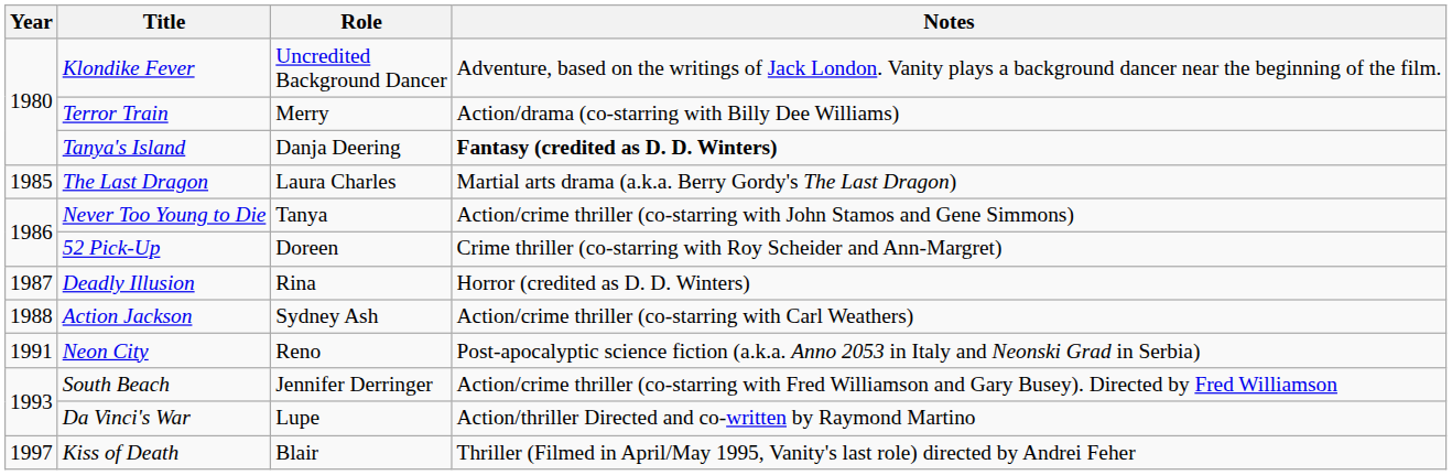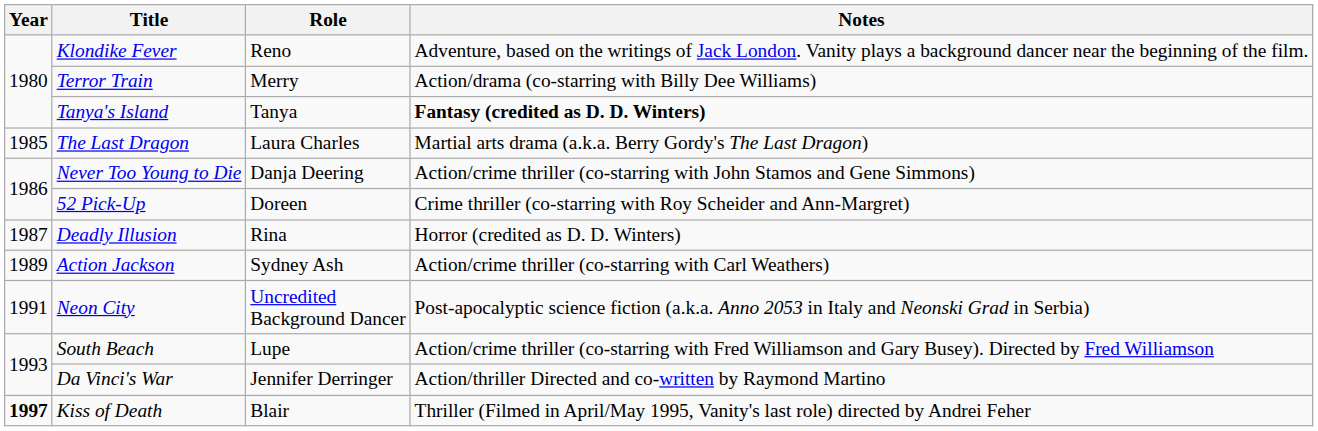 <table class="wikitable sortable">
 <tr>
 <th>Year</th>
 <th>Title</th>
 <th>Role</th>
 <th class="unsortable">Notes</th>
 </tr>
 <tr>
 <td rowspan="3">1980</td>
 <td><em><a href='#'>Klondike Fever</a></em></td>
-<td><a href='#'>Uncredited</a><br>Background Dancer</td>
+<td>Reno</td>
 <td>Adventure, based on the writings of <a href='#'>Jack London</a>. Vanity plays a background dancer near the beginning of the film.</td>
 </tr>
 <tr>
 <td><em><a href='#'>Terror Train</a></em></td>
 <td>Merry</td>
 <td>Action/drama (co-starring with Billy Dee Williams)</td>
 </tr>
 <tr>
 <td><em><a href='#'>Tanya's Island</a></em></td>
-<td>Danja Deering</td>
+<td>Tanya</td>
 <td><strong>Fantasy (credited as D. D. Winters)</strong></td>
 </tr>
 <tr>
 <td>1985</td>
 <td data-sort-value="Last Dragon, The"><em><a href='#'>The Last Dragon</a></em></td>
 <td>Laura Charles</td>
 <td>Martial arts drama (a.k.a. Berry Gordy's <em>The Last Dragon</em>)</td>
 </tr>
 <tr>
 <td rowspan="2">1986</td>
 <td><em><a href='#'>Never Too Young to Die</a></em></td>
-<td>Tanya</td>
+<td>Danja Deering</td>
 <td>Action/crime thriller (co-starring with John Stamos and Gene Simmons)</td>
 </tr>
 <tr>
 <td><em><a href='#'>52 Pick-Up</a></em></td>
 <td>Doreen</td>
 <td>Crime thriller (co-starring with Roy Scheider and Ann-Margret)</td>
 </tr>
 <tr>
 <td>1987</td>
 <td><em><a href='#'>Deadly Illusion</a></em></td>
 <td>Rina</td>
 <td>Horror (credited as D. D. Winters)</td>
 </tr>
 <tr>
-<td>1988</td>
+<td>1989</td>
 <td><em><a href='#'>Action Jackson</a></em></td>
 <td>Sydney Ash</td>
 <td>Action/crime thriller (co-starring with Carl Weathers)</td>
 </tr>
 <tr>
 <td>1991</td>
 <td><em><a href='#'>Neon City</a></em></td>
-<td>Reno</td>
+<td><a href='#'>Uncredited</a><br>Background Dancer</td>
 <td>Post-apocalyptic science fiction (a.k.a. <em>Anno 2053</em> in Italy and <em>Neonski Grad</em> in Serbia)</td>
 </tr>
 <tr>
 <td rowspan="2">1993</td>
 <td><em>South Beach</em></td>
-<td>Jennifer Derringer</td>
+<td>Lupe</td>
 <td>Action/crime thriller (co-starring with Fred Williamson and Gary Busey). Directed by <a href='#'>Fred Williamson</a></td>
 </tr>
 <tr>
 <td><em>Da Vinci's War</em></td>
-<td>Lupe</td>
+<td>Jennifer Derringer</td>
 <td>Action/thriller Directed and co-<a href='#'>written</a> by Raymond Martino</td>
 </tr>
 <tr>
-<td>1997</td>
+<td><strong>1997</strong></td>
 <td><em>Kiss of Death</em></td>
 <td>Blair</td>
 <td>Thriller (Filmed in April/May 1995, Vanity's last role) directed by Andrei Feher</td>
 </tr>
 </table>
